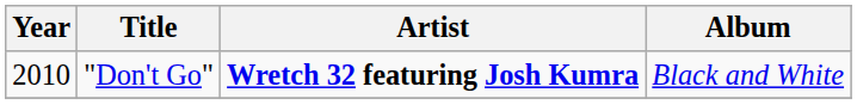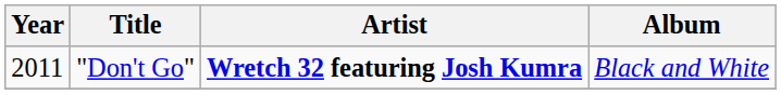 <table class="wikitable">
 <tr>
 <th rowspan="1">Year</th>
 <th rowspan="1">Title</th>
 <th rowspan="1">Artist</th>
 <th rowspan="1">Album</th>
 </tr>
 <tr>
-<td>2010</td>
+<td>2011</td>
 <td>"<a href='#'>Don't Go</a>"</td>
 <td><strong><a href='#'>Wretch 32</a> featuring <a href='#'>Josh Kumra</a></strong></td>
 <td><em><a href='#'>Black and White</a></em></td>
 </tr>
 <tr>
 </tr>
 </table>
